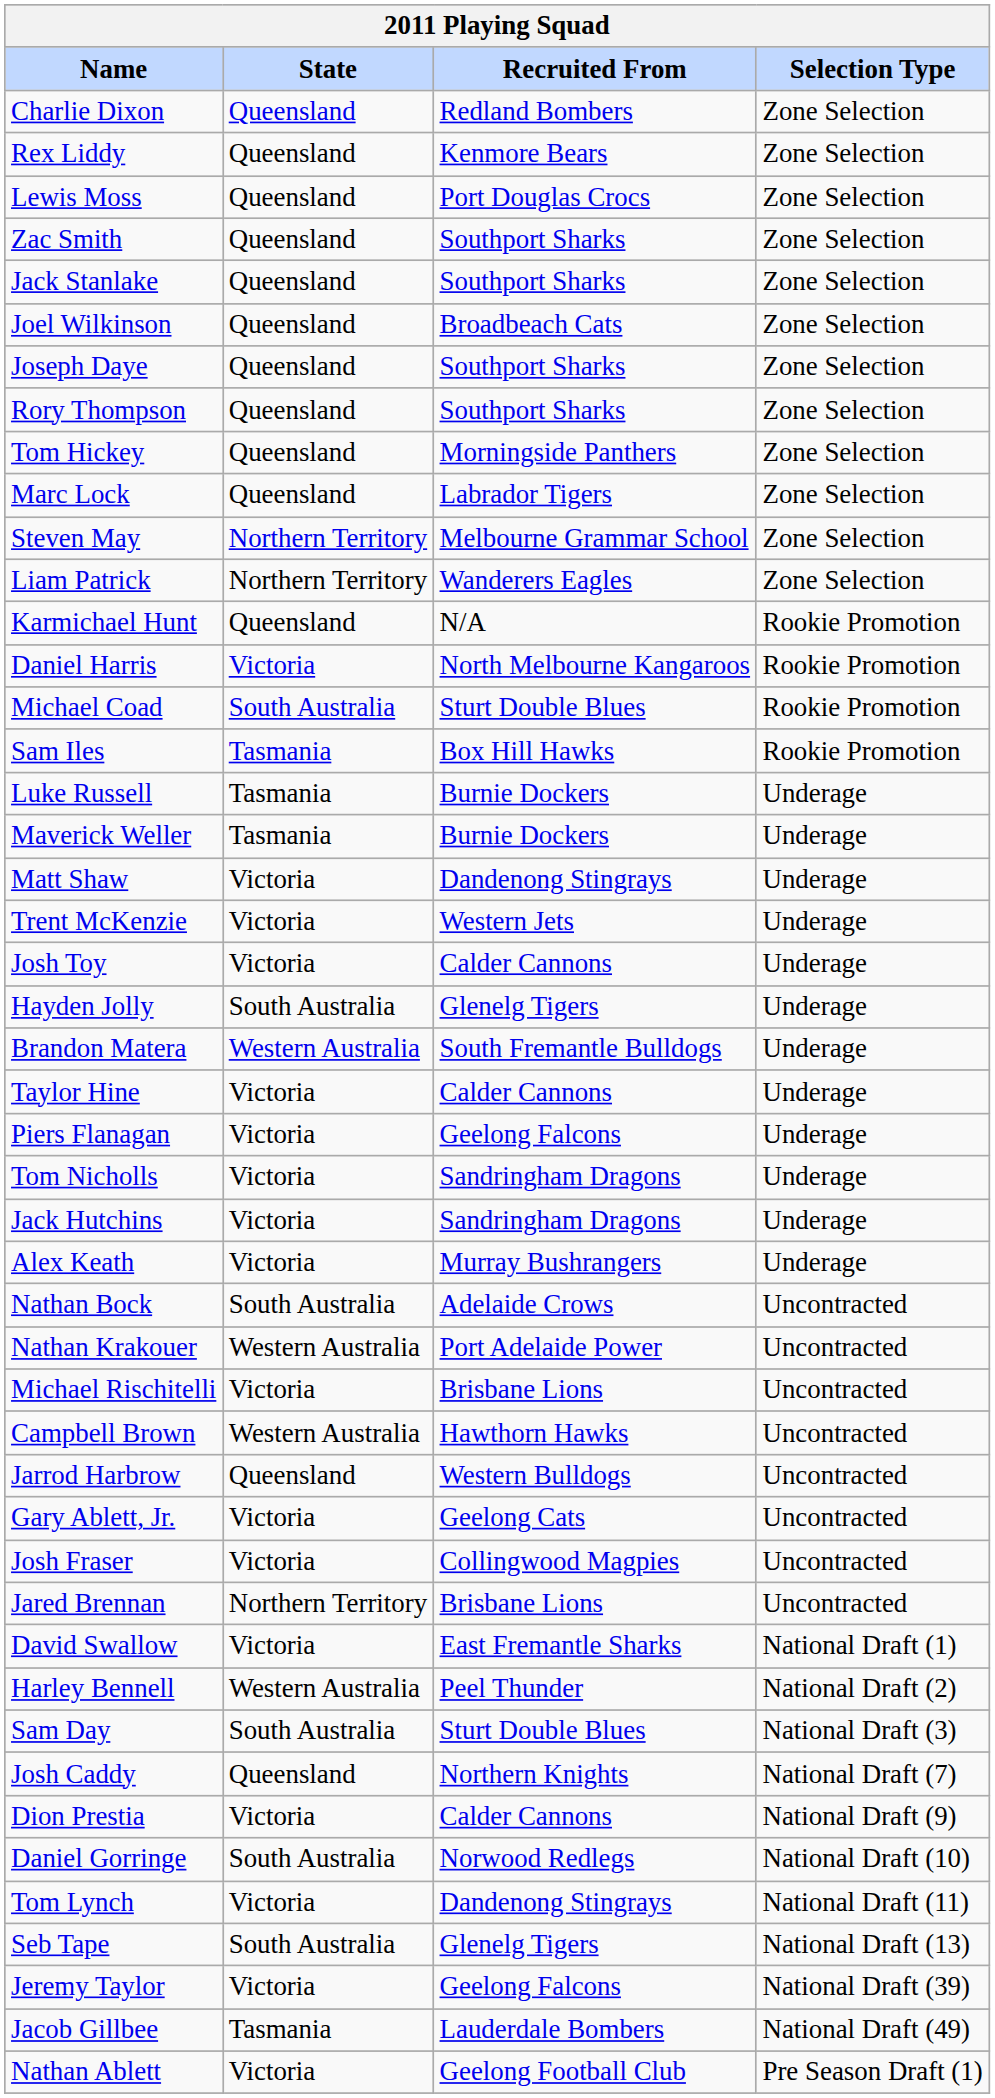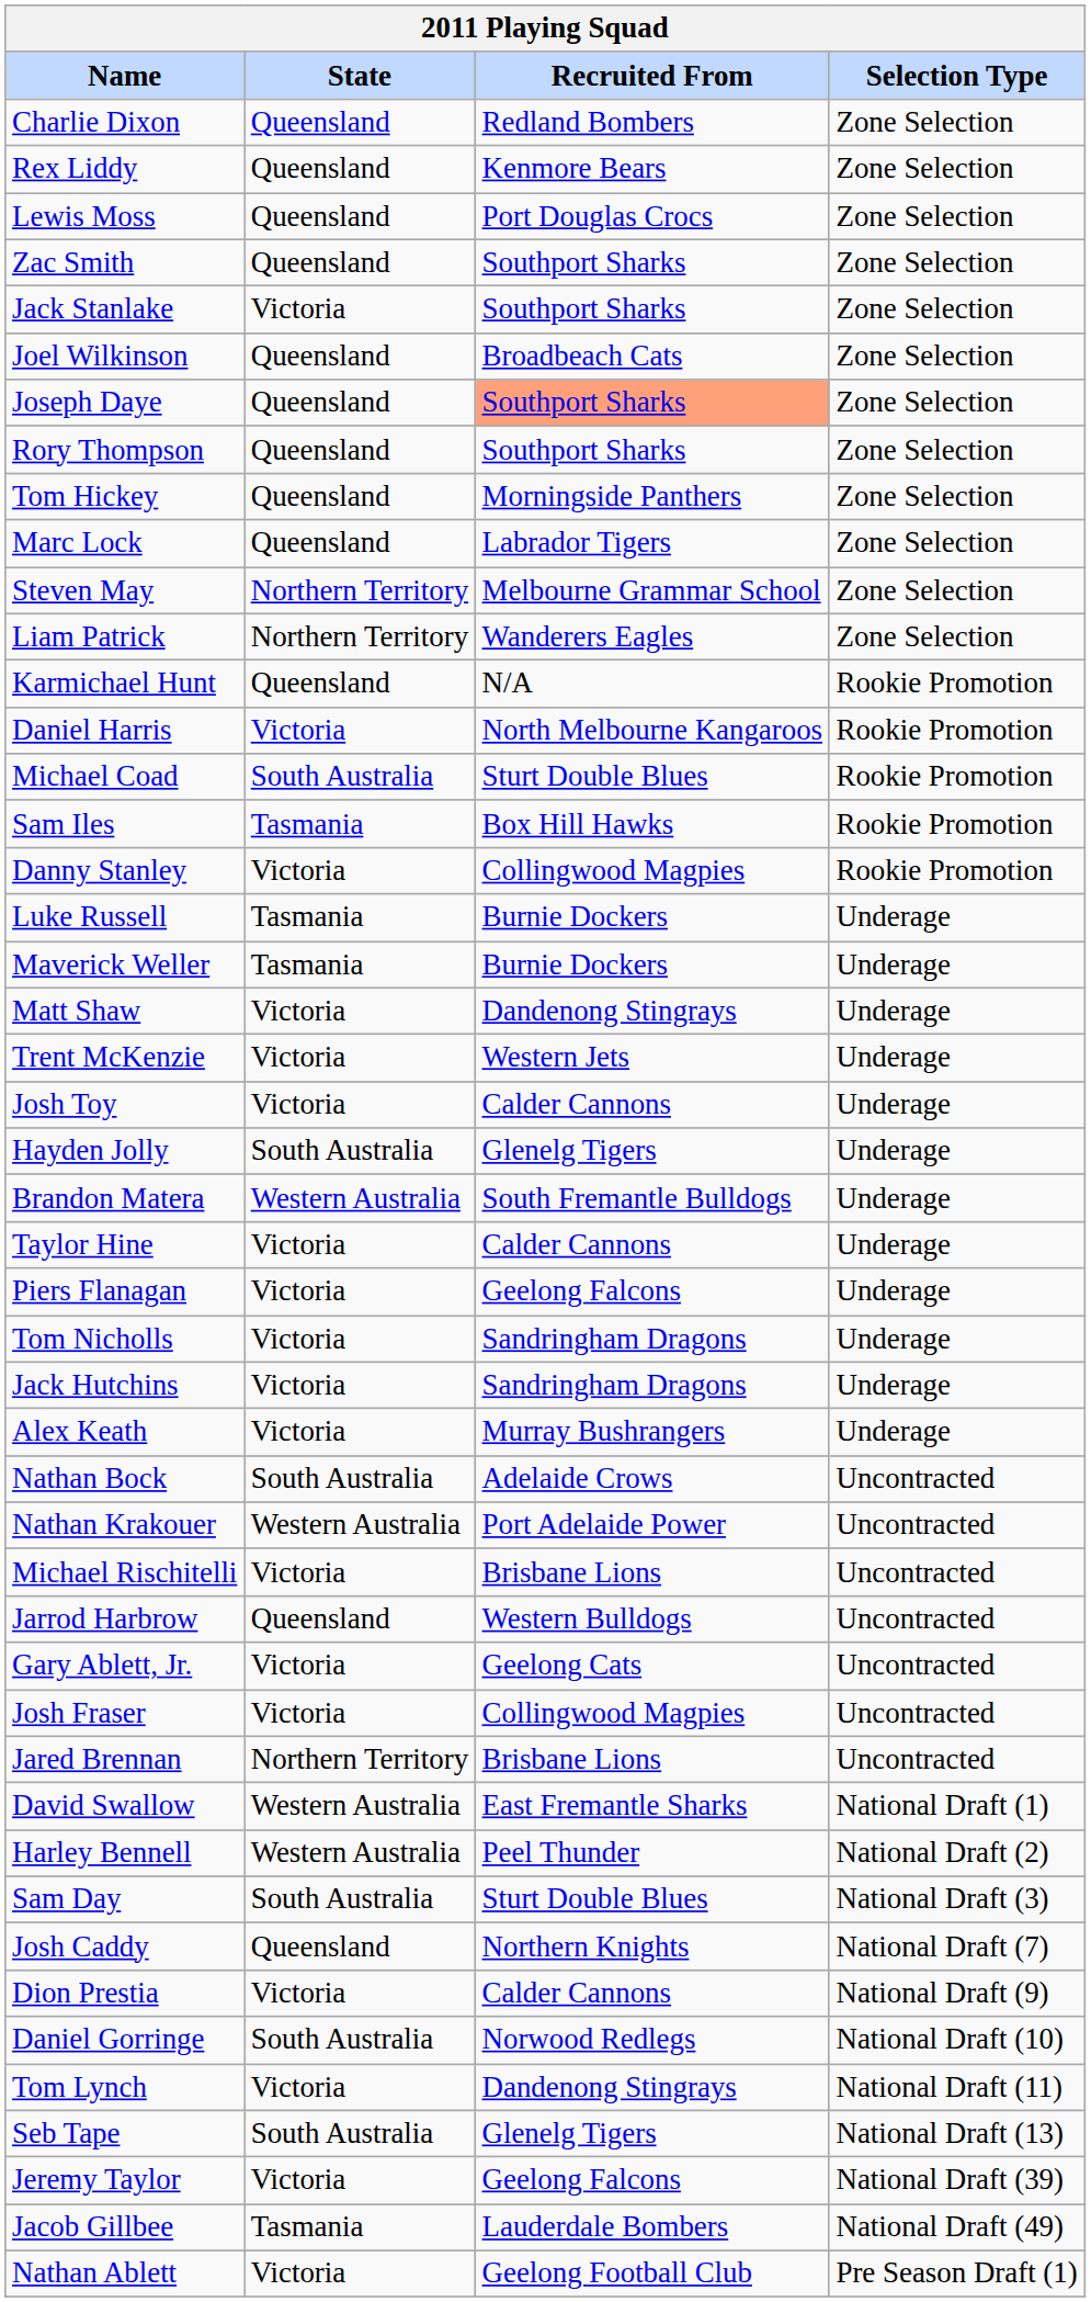 <table class="wikitable collapsible collapsed">
 <tr>
 <th colspan="4">2011 Playing Squad</th>
 </tr>
 <tr style="background:#c1d8ff; text-align:center;">
 <td><strong>Name</strong></td>
 <td><strong>State</strong></td>
 <td><strong>Recruited From</strong></td>
 <td><strong>Selection Type</strong></td>
 </tr>
 <tr>
 <td><a href='#'>Charlie Dixon</a></td>
 <td><a href='#'>Queensland</a></td>
 <td><a href='#'>Redland Bombers</a></td>
 <td>Zone Selection</td>
 </tr>
 <tr>
 <td><a href='#'>Rex Liddy</a></td>
 <td>Queensland</td>
 <td><a href='#'>Kenmore Bears</a></td>
 <td>Zone Selection</td>
 </tr>
 <tr>
 <td><a href='#'>Lewis Moss</a></td>
 <td>Queensland</td>
 <td><a href='#'>Port Douglas Crocs</a></td>
 <td>Zone Selection</td>
 </tr>
 <tr>
 <td><a href='#'>Zac Smith</a></td>
 <td>Queensland</td>
 <td><a href='#'>Southport Sharks</a></td>
 <td>Zone Selection</td>
 </tr>
 <tr>
 <td><a href='#'>Jack Stanlake</a></td>
-<td>Queensland</td>
+<td>Victoria</td>
 <td><a href='#'>Southport Sharks</a></td>
 <td>Zone Selection</td>
 </tr>
 <tr>
 <td><a href='#'>Joel Wilkinson</a></td>
 <td>Queensland</td>
 <td><a href='#'>Broadbeach Cats</a></td>
 <td>Zone Selection</td>
 </tr>
 <tr>
 <td><a href='#'>Joseph Daye</a></td>
 <td>Queensland</td>
-<td><a href='#'>Southport Sharks</a></td>
+<td style="background: lightsalmon;"><a href='#'>Southport Sharks</a></td>
 <td>Zone Selection</td>
 </tr>
 <tr>
 <td><a href='#'>Rory Thompson</a></td>
 <td>Queensland</td>
 <td><a href='#'>Southport Sharks</a></td>
 <td>Zone Selection</td>
 </tr>
 <tr>
 <td><a href='#'>Tom Hickey</a></td>
 <td>Queensland</td>
 <td><a href='#'>Morningside Panthers</a></td>
 <td>Zone Selection</td>
 </tr>
 <tr>
 <td><a href='#'>Marc Lock</a></td>
 <td>Queensland</td>
 <td><a href='#'>Labrador Tigers</a></td>
 <td>Zone Selection</td>
 </tr>
 <tr>
 <td><a href='#'>Steven May</a></td>
 <td><a href='#'>Northern Territory</a></td>
 <td><a href='#'>Melbourne Grammar School</a></td>
 <td>Zone Selection</td>
 </tr>
 <tr>
 <td><a href='#'>Liam Patrick</a></td>
 <td>Northern Territory</td>
 <td><a href='#'>Wanderers Eagles</a></td>
 <td>Zone Selection</td>
 </tr>
 <tr>
 <td><a href='#'>Karmichael Hunt</a></td>
 <td>Queensland</td>
 <td>N/A</td>
 <td>Rookie Promotion</td>
 </tr>
 <tr>
 <td><a href='#'>Daniel Harris</a></td>
 <td><a href='#'>Victoria</a></td>
 <td><a href='#'>North Melbourne Kangaroos</a></td>
 <td>Rookie Promotion</td>
 </tr>
 <tr>
 <td><a href='#'>Michael Coad</a></td>
 <td><a href='#'>South Australia</a></td>
 <td><a href='#'>Sturt Double Blues</a></td>
 <td>Rookie Promotion</td>
 </tr>
 <tr>
 <td><a href='#'>Sam Iles</a></td>
 <td><a href='#'>Tasmania</a></td>
 <td><a href='#'>Box Hill Hawks</a></td>
+<td>Rookie Promotion</td>
+</tr>
+<tr>
+<td><a href='#'>Danny Stanley</a></td>
+<td>Victoria</td>
+<td><a href='#'>Collingwood Magpies</a></td>
 <td>Rookie Promotion</td>
 </tr>
 <tr>
 <td><a href='#'>Luke Russell</a></td>
 <td>Tasmania</td>
 <td><a href='#'>Burnie Dockers</a></td>
 <td>Underage</td>
 </tr>
 <tr>
 <td><a href='#'>Maverick Weller</a></td>
 <td>Tasmania</td>
 <td><a href='#'>Burnie Dockers</a></td>
 <td>Underage</td>
 </tr>
 <tr>
 <td><a href='#'>Matt Shaw</a></td>
 <td>Victoria</td>
 <td><a href='#'>Dandenong Stingrays</a></td>
 <td>Underage</td>
 </tr>
 <tr>
 <td><a href='#'>Trent McKenzie</a></td>
 <td>Victoria</td>
 <td><a href='#'>Western Jets</a></td>
 <td>Underage</td>
 </tr>
 <tr>
 <td><a href='#'>Josh Toy</a></td>
 <td>Victoria</td>
 <td><a href='#'>Calder Cannons</a></td>
 <td>Underage</td>
 </tr>
 <tr>
 <td><a href='#'>Hayden Jolly</a></td>
 <td>South Australia</td>
 <td><a href='#'>Glenelg Tigers</a></td>
 <td>Underage</td>
 </tr>
 <tr>
 <td><a href='#'>Brandon Matera</a></td>
 <td><a href='#'>Western Australia</a></td>
 <td><a href='#'>South Fremantle Bulldogs</a></td>
 <td>Underage</td>
 </tr>
 <tr>
 <td><a href='#'>Taylor Hine</a></td>
 <td>Victoria</td>
 <td><a href='#'>Calder Cannons</a></td>
 <td>Underage</td>
 </tr>
 <tr>
 <td><a href='#'>Piers Flanagan</a></td>
 <td>Victoria</td>
 <td><a href='#'>Geelong Falcons</a></td>
 <td>Underage</td>
 </tr>
 <tr>
 <td><a href='#'>Tom Nicholls</a></td>
 <td>Victoria</td>
 <td><a href='#'>Sandringham Dragons</a></td>
 <td>Underage</td>
 </tr>
 <tr>
 <td><a href='#'>Jack Hutchins</a></td>
 <td>Victoria</td>
 <td><a href='#'>Sandringham Dragons</a></td>
 <td>Underage</td>
 </tr>
 <tr>
 <td><a href='#'>Alex Keath</a></td>
 <td>Victoria</td>
 <td><a href='#'>Murray Bushrangers</a></td>
 <td>Underage</td>
 </tr>
 <tr>
 <td><a href='#'>Nathan Bock</a></td>
 <td>South Australia</td>
 <td><a href='#'>Adelaide Crows</a></td>
 <td>Uncontracted</td>
 </tr>
 <tr>
 <td><a href='#'>Nathan Krakouer</a></td>
 <td>Western Australia</td>
 <td><a href='#'>Port Adelaide Power</a></td>
 <td>Uncontracted</td>
 </tr>
 <tr>
 <td><a href='#'>Michael Rischitelli</a></td>
 <td>Victoria</td>
 <td><a href='#'>Brisbane Lions</a></td>
 <td>Uncontracted</td>
 </tr>
 <tr>
-<td><a href='#'>Campbell Brown</a></td>
-<td>Western Australia</td>
-<td><a href='#'>Hawthorn Hawks</a></td>
-<td>Uncontracted</td>
-</tr>
-<tr>
 <td><a href='#'>Jarrod Harbrow</a></td>
 <td>Queensland</td>
 <td><a href='#'>Western Bulldogs</a></td>
 <td>Uncontracted</td>
 </tr>
 <tr>
 <td><a href='#'>Gary Ablett, Jr.</a></td>
 <td>Victoria</td>
 <td><a href='#'>Geelong Cats</a></td>
 <td>Uncontracted</td>
 </tr>
 <tr>
 <td><a href='#'>Josh Fraser</a></td>
 <td>Victoria</td>
 <td><a href='#'>Collingwood Magpies</a></td>
 <td>Uncontracted</td>
 </tr>
 <tr>
 <td><a href='#'>Jared Brennan</a></td>
 <td>Northern Territory</td>
 <td><a href='#'>Brisbane Lions</a></td>
 <td>Uncontracted</td>
 </tr>
 <tr>
 <td><a href='#'>David Swallow</a></td>
-<td>Victoria</td>
+<td>Western Australia</td>
 <td><a href='#'>East Fremantle Sharks</a></td>
 <td>National Draft (1)</td>
 </tr>
 <tr>
 <td><a href='#'>Harley Bennell</a></td>
 <td>Western Australia</td>
 <td><a href='#'>Peel Thunder</a></td>
 <td>National Draft (2)</td>
 </tr>
 <tr>
 <td><a href='#'>Sam Day</a></td>
 <td>South Australia</td>
 <td><a href='#'>Sturt Double Blues</a></td>
 <td>National Draft (3)</td>
 </tr>
 <tr>
 <td><a href='#'>Josh Caddy</a></td>
 <td>Queensland</td>
 <td><a href='#'>Northern Knights</a></td>
 <td>National Draft (7)</td>
 </tr>
 <tr>
 <td><a href='#'>Dion Prestia</a></td>
 <td>Victoria</td>
 <td><a href='#'>Calder Cannons</a></td>
 <td>National Draft (9)</td>
 </tr>
 <tr>
 <td><a href='#'>Daniel Gorringe</a></td>
 <td>South Australia</td>
 <td><a href='#'>Norwood Redlegs</a></td>
 <td>National Draft (10)</td>
 </tr>
 <tr>
 <td><a href='#'>Tom Lynch</a></td>
 <td>Victoria</td>
 <td><a href='#'>Dandenong Stingrays</a></td>
 <td>National Draft (11)</td>
 </tr>
 <tr>
 <td><a href='#'>Seb Tape</a></td>
 <td>South Australia</td>
 <td><a href='#'>Glenelg Tigers</a></td>
 <td>National Draft (13)</td>
 </tr>
 <tr>
 <td><a href='#'>Jeremy Taylor</a></td>
 <td>Victoria</td>
 <td><a href='#'>Geelong Falcons</a></td>
 <td>National Draft (39)</td>
 </tr>
 <tr>
 <td><a href='#'>Jacob Gillbee</a></td>
 <td>Tasmania</td>
 <td><a href='#'>Lauderdale Bombers</a></td>
 <td>National Draft (49)</td>
 </tr>
 <tr>
 <td><a href='#'>Nathan Ablett</a></td>
 <td>Victoria</td>
 <td><a href='#'>Geelong Football Club</a></td>
 <td>Pre Season Draft (1)</td>
 </tr>
 </table>
